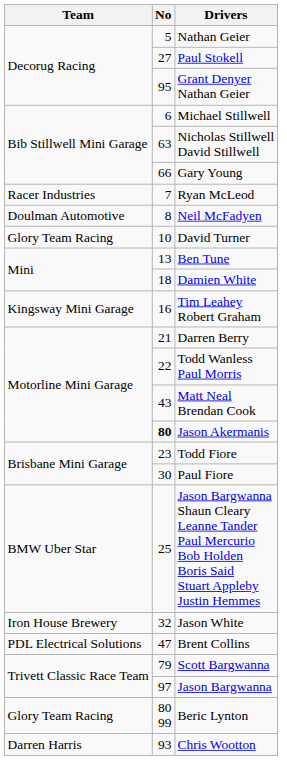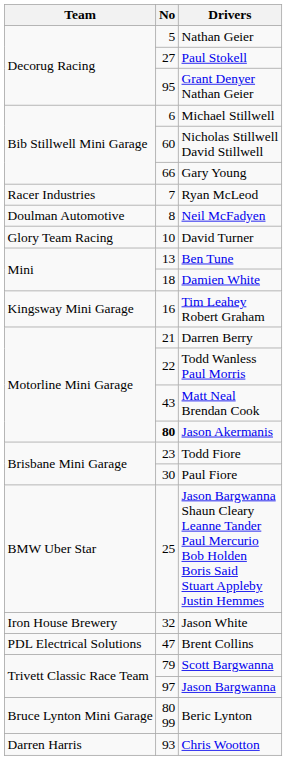 <table class="wikitable" border="1">
 <tr>
 <th>Team</th>
 <th>No</th>
 <th>Drivers</th>
 </tr>
 <tr>
 <td rowspan="3">Decorug Racing</td>
 <td align="right">5</td>
 <td> Nathan Geier</td>
 </tr>
 <tr>
 <td align="right">27</td>
 <td> <a href='#'>Paul Stokell</a></td>
 </tr>
 <tr>
 <td align="right">95</td>
 <td> <a href='#'>Grant Denyer</a><br> Nathan Geier</td>
 </tr>
 <tr>
 <td rowspan="3">Bib Stillwell Mini Garage</td>
 <td align="right">6</td>
 <td> Michael Stillwell</td>
 </tr>
 <tr>
-<td align="right">63</td>
+<td align="right">60</td>
 <td> Nicholas Stillwell<br> David Stillwell</td>
 </tr>
 <tr>
 <td align="right">66</td>
 <td> Gary Young</td>
 </tr>
 <tr>
 <td>Racer Industries</td>
 <td align="right">7</td>
 <td> Ryan McLeod</td>
 </tr>
 <tr>
 <td>Doulman Automotive</td>
 <td align="right">8</td>
 <td> <a href='#'>Neil McFadyen</a></td>
 </tr>
 <tr>
 <td>Glory Team Racing</td>
 <td align="right">10</td>
 <td> David Turner</td>
 </tr>
 <tr>
 <td rowspan="2">Mini</td>
 <td align="right">13</td>
 <td> <a href='#'>Ben Tune</a></td>
 </tr>
 <tr>
 <td align="right">18</td>
 <td> <a href='#'>Damien White</a></td>
 </tr>
 <tr>
 <td>Kingsway Mini Garage</td>
 <td align="right">16</td>
 <td> <a href='#'>Tim Leahey</a><br> Robert Graham</td>
 </tr>
 <tr>
 <td rowspan="4">Motorline Mini Garage</td>
 <td align="right">21</td>
 <td> Darren Berry</td>
 </tr>
 <tr>
 <td align="right">22</td>
 <td> Todd Wanless<br> <a href='#'>Paul Morris</a></td>
 </tr>
 <tr>
 <td align="right">43</td>
 <td> <a href='#'>Matt Neal</a><br> Brendan Cook</td>
 </tr>
 <tr>
 <td align="right"><strong>80</strong></td>
 <td> <a href='#'>Jason Akermanis</a></td>
 </tr>
 <tr>
 <td rowspan="2">Brisbane Mini Garage</td>
 <td align="right">23</td>
 <td> Todd Fiore</td>
 </tr>
 <tr>
 <td align="right">30</td>
 <td> Paul Fiore</td>
 </tr>
 <tr>
 <td>BMW Uber Star</td>
 <td align="right">25</td>
 <td> <a href='#'>Jason Bargwanna</a><br> Shaun Cleary<br> <a href='#'>Leanne Tander</a><br> <a href='#'>Paul Mercurio</a><br> <a href='#'>Bob Holden</a><br> <a href='#'>Boris Said</a><br> <a href='#'>Stuart Appleby</a><br> <a href='#'>Justin Hemmes</a></td>
 </tr>
 <tr>
 <td>Iron House Brewery</td>
 <td align="right">32</td>
 <td> Jason White</td>
 </tr>
 <tr>
 <td>PDL Electrical Solutions</td>
 <td align="right">47</td>
 <td> Brent Collins</td>
 </tr>
 <tr>
 <td rowspan="2">Trivett Classic Race Team</td>
 <td align="right">79</td>
 <td> <a href='#'>Scott Bargwanna</a></td>
 </tr>
 <tr>
 <td align="right">97</td>
 <td> <a href='#'>Jason Bargwanna</a></td>
 </tr>
 <tr>
-<td>Glory Team Racing</td>
+<td>Bruce Lynton Mini Garage</td>
 <td align="right">80<br>99</td>
 <td> Beric Lynton</td>
 </tr>
 <tr>
 <td>Darren Harris</td>
 <td align="right">93</td>
 <td> <a href='#'>Chris Wootton</a></td>
 </tr>
 </table>
